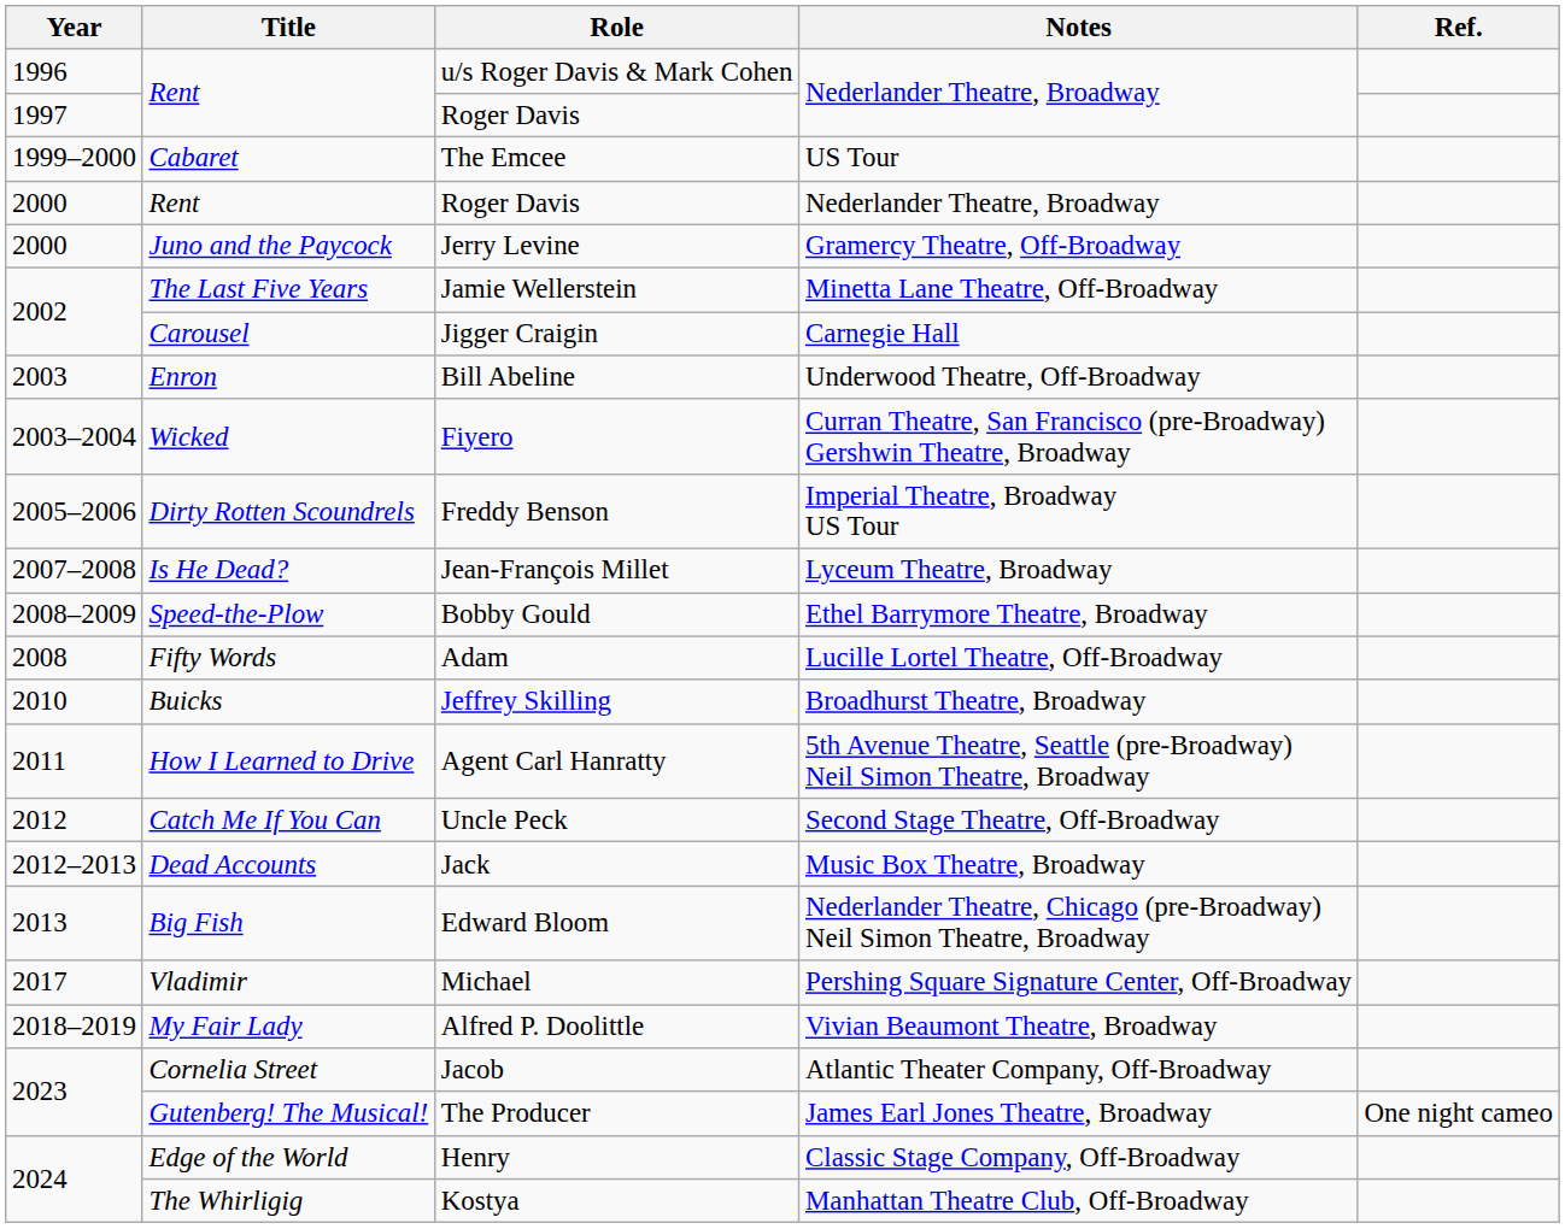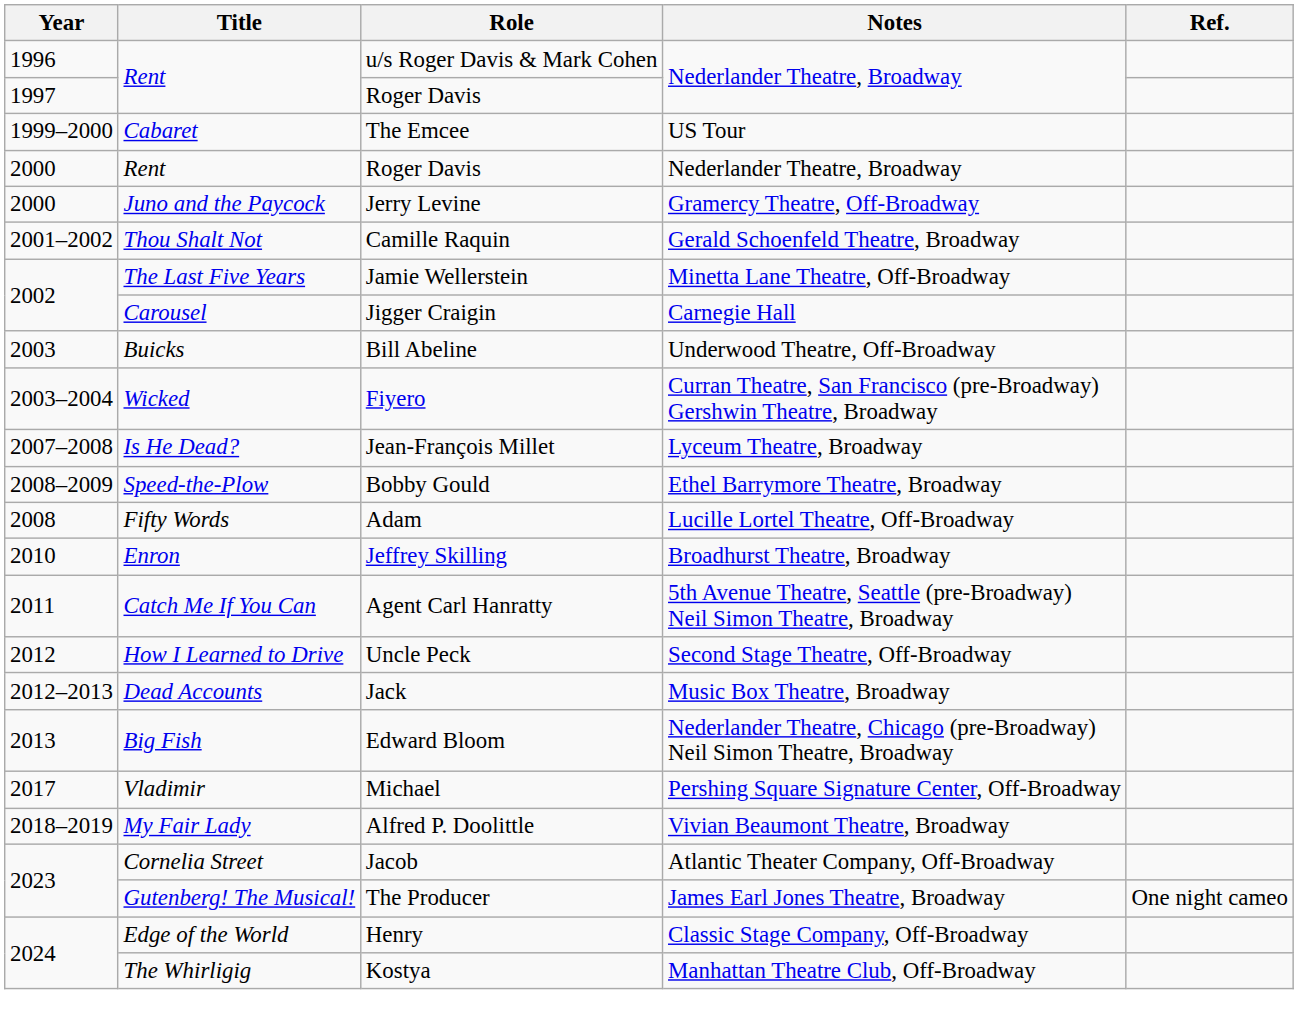 <table class="wikitable sortable">
 <tr>
 <th>Year</th>
 <th>Title</th>
 <th>Role</th>
 <th>Notes</th>
 <th>Ref.</th>
 </tr>
 <tr>
 <td>1996</td>
 <td rowspan=2><em><a href='#'>Rent</a></em></td>
 <td>u/s Roger Davis & Mark Cohen</td>
 <td rowspan="2"><a href='#'>Nederlander Theatre</a>, <a href='#'>Broadway</a></td>
 <td></td>
 </tr>
 <tr>
 <td>1997</td>
 <td>Roger Davis</td>
 <td></td>
 </tr>
 <tr>
 <td>1999–2000</td>
 <td><em><a href='#'>Cabaret</a></em></td>
 <td>The Emcee</td>
 <td>US Tour</td>
 <td></td>
 </tr>
 <tr>
 <td>2000</td>
 <td><em>Rent</em></td>
 <td>Roger Davis</td>
 <td>Nederlander Theatre, Broadway</td>
 <td></td>
 </tr>
 <tr>
 <td>2000</td>
 <td><em><a href='#'>Juno and the Paycock</a></em></td>
 <td>Jerry Levine</td>
 <td><a href='#'>Gramercy Theatre</a>, <a href='#'>Off-Broadway</a></td>
 <td></td>
 </tr>
 <tr>
+<td>2001–2002</td>
+<td><em><a href='#'>Thou Shalt Not</a></em></td>
+<td>Camille Raquin</td>
+<td><a href='#'>Gerald Schoenfeld Theatre</a>, Broadway</td>
+<td></td>
+</tr>
+<tr>
 <td rowspan="2">2002</td>
 <td><em><a href='#'>The Last Five Years</a></em></td>
 <td>Jamie Wellerstein</td>
 <td><a href='#'>Minetta Lane Theatre</a>, Off-Broadway</td>
 <td></td>
 </tr>
 <tr>
 <td><em><a href='#'>Carousel</a></em></td>
 <td>Jigger Craigin</td>
 <td><a href='#'>Carnegie Hall</a></td>
 <td></td>
 </tr>
 <tr>
 <td>2003</td>
-<td><em><a href='#'>Enron</a></em></td>
+<td><em>Buicks</em></td>
 <td>Bill Abeline</td>
 <td>Underwood Theatre, Off-Broadway</td>
 <td></td>
 </tr>
 <tr>
 <td>2003–2004</td>
 <td><em><a href='#'>Wicked</a></em></td>
 <td><a href='#'>Fiyero</a></td>
 <td><a href='#'>Curran Theatre</a>, <a href='#'>San Francisco</a> (pre-Broadway)<br><a href='#'>Gershwin Theatre</a>, Broadway</td>
-<td></td>
-</tr>
-<tr>
-<td>2005–2006</td>
-<td><em><a href='#'>Dirty Rotten Scoundrels</a></em></td>
-<td>Freddy Benson</td>
-<td><a href='#'>Imperial Theatre</a>, Broadway<br>US Tour</td>
 <td></td>
 </tr>
 <tr>
 <td>2007–2008</td>
 <td><em><a href='#'>Is He Dead?</a></em></td>
 <td>Jean-François Millet</td>
 <td><a href='#'>Lyceum Theatre</a>, Broadway</td>
 <td></td>
 </tr>
 <tr>
 <td>2008–2009</td>
 <td><em><a href='#'>Speed-the-Plow</a></em></td>
 <td>Bobby Gould</td>
 <td><a href='#'>Ethel Barrymore Theatre</a>, Broadway</td>
 <td></td>
 </tr>
 <tr>
 <td>2008</td>
 <td><em>Fifty Words</em></td>
 <td>Adam</td>
 <td><a href='#'>Lucille Lortel Theatre</a>, Off-Broadway</td>
 <td></td>
 </tr>
 <tr>
 <td>2010</td>
-<td><em>Buicks</em></td>
+<td><em><a href='#'>Enron</a></em></td>
 <td><a href='#'>Jeffrey Skilling</a></td>
 <td><a href='#'>Broadhurst Theatre</a>, Broadway</td>
 <td></td>
 </tr>
 <tr>
 <td>2011</td>
-<td><em><a href='#'>How I Learned to Drive</a></em></td>
+<td><em><a href='#'>Catch Me If You Can</a></em></td>
 <td>Agent Carl Hanratty</td>
 <td><a href='#'>5th Avenue Theatre</a>, <a href='#'>Seattle</a> (pre-Broadway)<br><a href='#'>Neil Simon Theatre</a>, Broadway</td>
 <td></td>
 </tr>
 <tr>
 <td>2012</td>
-<td><em><a href='#'>Catch Me If You Can</a></em></td>
+<td><em><a href='#'>How I Learned to Drive</a></em></td>
 <td>Uncle Peck</td>
 <td><a href='#'>Second Stage Theatre</a>, Off-Broadway</td>
 <td></td>
 </tr>
 <tr>
 <td>2012–2013</td>
 <td><em><a href='#'>Dead Accounts</a></em></td>
 <td>Jack</td>
 <td><a href='#'>Music Box Theatre</a>, Broadway</td>
 <td></td>
 </tr>
 <tr>
 <td>2013</td>
 <td><em><a href='#'>Big Fish</a></em></td>
 <td>Edward Bloom</td>
 <td><a href='#'>Nederlander Theatre</a>, <a href='#'>Chicago</a> (pre-Broadway)<br>Neil Simon Theatre, Broadway</td>
 <td></td>
 </tr>
 <tr>
 <td>2017</td>
 <td><em>Vladimir</em></td>
 <td>Michael</td>
 <td><a href='#'>Pershing Square Signature Center</a>, Off-Broadway</td>
 <td></td>
 </tr>
 <tr>
 <td>2018–2019</td>
 <td><em><a href='#'>My Fair Lady</a></em></td>
 <td>Alfred P. Doolittle</td>
 <td><a href='#'>Vivian Beaumont Theatre</a>, Broadway</td>
 <td></td>
 </tr>
 <tr>
 <td rowspan="2">2023</td>
 <td><em>Cornelia Street</em></td>
 <td>Jacob</td>
 <td>Atlantic Theater Company, Off-Broadway</td>
 <td></td>
 </tr>
 <tr>
 <td><em><a href='#'>Gutenberg! The Musical!</a></em></td>
 <td>The Producer</td>
 <td><a href='#'>James Earl Jones Theatre</a>, Broadway</td>
 <td>One night cameo</td>
 </tr>
 <tr>
 <td rowspan=2>2024</td>
 <td><em>Edge of the World</em></td>
 <td>Henry</td>
 <td><a href='#'>Classic Stage Company</a>, Off-Broadway</td>
 <td></td>
 </tr>
 <tr>
 <td><em>The Whirligig</em></td>
 <td>Kostya</td>
 <td><a href='#'>Manhattan Theatre Club</a>, Off-Broadway</td>
 <td></td>
 </tr>
 </table>
